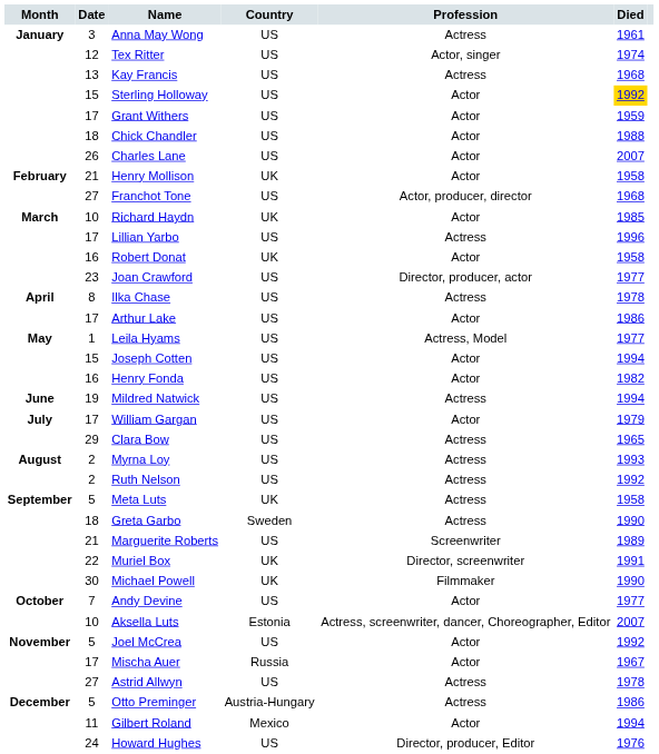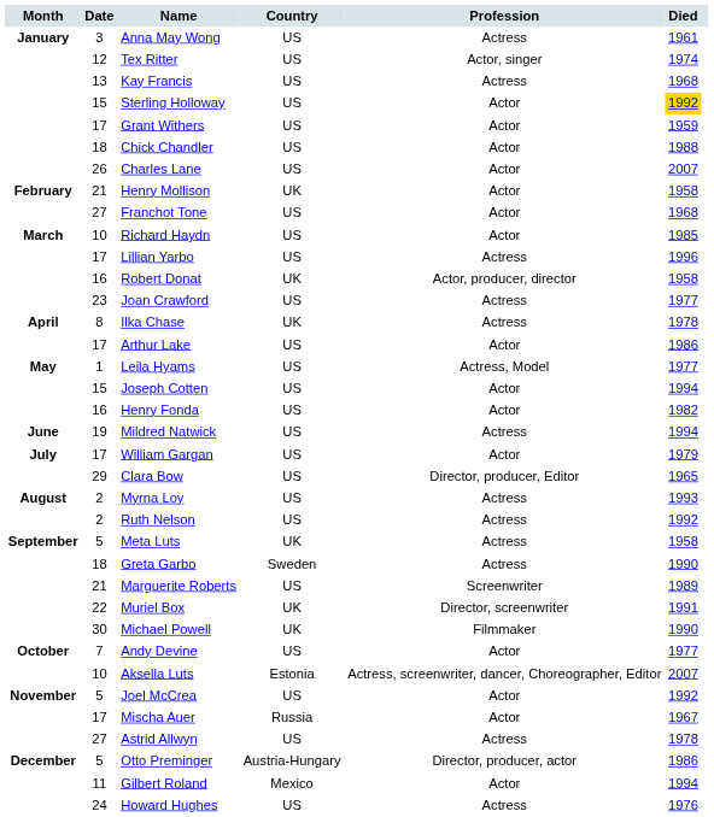 <table cellspacing="0" cellpadding="4" border="0">
 <tr style="background:#dae3e7; text-align:center;">
 <td><strong>Month</strong></td>
 <td><strong>Date</strong></td>
 <td><strong>Name</strong></td>
 <td><strong>Country</strong></td>
 <td><strong>Profession</strong></td>
 <td><strong>Died</strong></td>
 <td></td>
 </tr>
 <tr valign="top">
 <td rowspan=7 style="text-align:center; vertical-align:top;"><strong>January</strong></td>
 <td style="text-align:center;">3</td>
 <td><a href='#'>Anna May Wong</a></td>
 <td style="text-align:center;">US</td>
 <td style="text-align:center;">Actress</td>
 <td><a href='#'>1961</a></td>
 <td></td>
 </tr>
 <tr>
 <td style="text-align:center;">12</td>
 <td><a href='#'>Tex Ritter</a></td>
 <td style="text-align:center;">US</td>
 <td style="text-align:center;">Actor, singer</td>
 <td><a href='#'>1974</a></td>
 <td></td>
 </tr>
 <tr>
 <td style="text-align:center;">13</td>
 <td><a href='#'>Kay Francis</a></td>
 <td style="text-align:center;">US</td>
 <td style="text-align:center;">Actress</td>
 <td><a href='#'>1968</a></td>
 <td></td>
 </tr>
 <tr>
 <td style="text-align:center;">15</td>
 <td><a href='#'>Sterling Holloway</a></td>
 <td style="text-align:center;">US</td>
 <td style="text-align:center;">Actor</td>
 <td style="background: gold;"><a href='#'>1992</a></td>
 <td></td>
 </tr>
 <tr>
 <td style="text-align:center;">17</td>
 <td><a href='#'>Grant Withers</a></td>
 <td style="text-align:center;">US</td>
 <td style="text-align:center;">Actor</td>
 <td><a href='#'>1959</a></td>
 <td></td>
 </tr>
 <tr>
 <td style="text-align:center;">18</td>
 <td><a href='#'>Chick Chandler</a></td>
 <td style="text-align:center;">US</td>
 <td style="text-align:center;">Actor</td>
 <td><a href='#'>1988</a></td>
 <td></td>
 </tr>
 <tr>
 <td style="text-align:center;">26</td>
 <td><a href='#'>Charles Lane</a></td>
 <td style="text-align:center;">US</td>
 <td style="text-align:center;">Actor</td>
 <td><a href='#'>2007</a></td>
 <td></td>
 </tr>
 <tr>
 <td rowspan=2 style="text-align:center; vertical-align:top;"><strong>February</strong></td>
 <td style="text-align:center;">21</td>
 <td><a href='#'>Henry Mollison</a></td>
 <td style="text-align:center;">UK</td>
 <td style="text-align:center;">Actor</td>
 <td><a href='#'>1958</a></td>
 <td></td>
 </tr>
 <tr>
 <td style="text-align:center;">27</td>
 <td><a href='#'>Franchot Tone</a></td>
 <td style="text-align:center;">US</td>
-<td style="text-align:center;">Actor, producer, director</td>
+<td style="text-align:center;">Actor</td>
 <td><a href='#'>1968</a></td>
 <td></td>
 </tr>
 <tr>
 <td rowspan=4 style="text-align:center; vertical-align:top;"><strong>March</strong></td>
 <td style="text-align:center;">10</td>
 <td><a href='#'>Richard Haydn</a></td>
-<td style="text-align:center;">UK</td>
+<td style="text-align:center;">US</td>
 <td style="text-align:center;">Actor</td>
 <td><a href='#'>1985</a></td>
 <td></td>
 </tr>
 <tr>
 <td style="text-align:center;">17</td>
 <td><a href='#'>Lillian Yarbo</a></td>
 <td style="text-align:center;">US</td>
 <td style="text-align:center;">Actress</td>
 <td><a href='#'>1996</a></td>
 <td></td>
 </tr>
 <tr>
 <td style="text-align:center;">16</td>
 <td><a href='#'>Robert Donat</a></td>
 <td style="text-align:center;">UK</td>
-<td style="text-align:center;">Actor</td>
+<td style="text-align:center;">Actor, producer, director</td>
 <td><a href='#'>1958</a></td>
 <td></td>
 </tr>
 <tr>
 <td style="text-align:center;">23</td>
 <td><a href='#'>Joan Crawford</a></td>
 <td style="text-align:center;">US</td>
-<td style="text-align:center;">Director, producer, actor</td>
+<td style="text-align:center;">Actress</td>
 <td><a href='#'>1977</a></td>
 <td></td>
 </tr>
 <tr>
 <td rowspan=2 style="text-align:center; vertical-align:top;"><strong>April</strong></td>
 <td style="text-align:center;">8</td>
 <td><a href='#'>Ilka Chase</a></td>
-<td style="text-align:center;">US</td>
+<td style="text-align:center;">UK</td>
 <td style="text-align:center;">Actress</td>
 <td><a href='#'>1978</a></td>
 <td></td>
 </tr>
 <tr>
 <td style="text-align:center;">17</td>
 <td><a href='#'>Arthur Lake</a></td>
 <td style="text-align:center;">US</td>
 <td style="text-align:center;">Actor</td>
 <td><a href='#'>1986</a></td>
 <td></td>
 </tr>
 <tr>
 <td rowspan=3 style="text-align:center; vertical-align:top;"><strong>May</strong></td>
 <td style="text-align:center;">1</td>
 <td><a href='#'>Leila Hyams</a></td>
 <td style="text-align:center;">US</td>
 <td style="text-align:center;">Actress, Model</td>
 <td><a href='#'>1977</a></td>
 <td></td>
 </tr>
 <tr>
 <td style="text-align:center;">15</td>
 <td><a href='#'>Joseph Cotten</a></td>
 <td style="text-align:center;">US</td>
 <td style="text-align:center;">Actor</td>
 <td><a href='#'>1994</a></td>
 <td></td>
 </tr>
 <tr>
 <td style="text-align:center;">16</td>
 <td><a href='#'>Henry Fonda</a></td>
 <td style="text-align:center;">US</td>
 <td style="text-align:center;">Actor</td>
 <td><a href='#'>1982</a></td>
 <td></td>
 </tr>
 <tr>
 <td rowspan=1 style="text-align:center; vertical-align:top;"><strong>June</strong></td>
 <td style="text-align:center;">19</td>
 <td><a href='#'>Mildred Natwick</a></td>
 <td style="text-align:center;">US</td>
 <td style="text-align:center;">Actress</td>
 <td><a href='#'>1994</a></td>
 <td></td>
 </tr>
 <tr>
 <td rowspan=2 style="text-align:center; vertical-align:top;"><strong>July</strong></td>
 <td style="text-align:center;">17</td>
 <td><a href='#'>William Gargan</a></td>
 <td style="text-align:center;">US</td>
 <td style="text-align:center;">Actor</td>
 <td><a href='#'>1979</a></td>
 <td></td>
 </tr>
 <tr>
 <td style="text-align:center;">29</td>
 <td><a href='#'>Clara Bow</a></td>
 <td style="text-align:center;">US</td>
-<td style="text-align:center;">Actress</td>
+<td style="text-align:center;">Director, producer, Editor</td>
 <td><a href='#'>1965</a></td>
 <td></td>
 </tr>
 <tr>
 <td rowspan=2 style="text-align:center; vertical-align:top;"><strong>August</strong></td>
 <td style="text-align:center;">2</td>
 <td><a href='#'>Myrna Loy</a></td>
 <td style="text-align:center;">US</td>
 <td style="text-align:center;">Actress</td>
 <td><a href='#'>1993</a></td>
 <td></td>
 </tr>
 <tr>
 <td style="text-align:center;">2</td>
 <td><a href='#'>Ruth Nelson</a></td>
 <td style="text-align:center;">US</td>
 <td style="text-align:center;">Actress</td>
 <td><a href='#'>1992</a></td>
 <td></td>
 </tr>
 <tr>
 <td rowspan=5 style="text-align:center; vertical-align:top;"><strong>September</strong></td>
 <td style="text-align:center;">5</td>
 <td><a href='#'>Meta Luts</a></td>
 <td style="text-align:center;">UK</td>
 <td style="text-align:center;">Actress</td>
 <td><a href='#'>1958</a></td>
 <td></td>
 </tr>
 <tr>
 <td style="text-align:center;">18</td>
 <td><a href='#'>Greta Garbo</a></td>
 <td style="text-align:center;">Sweden</td>
 <td style="text-align:center;">Actress</td>
 <td><a href='#'>1990</a></td>
 <td></td>
 </tr>
 <tr>
 <td style="text-align:center;">21</td>
 <td><a href='#'>Marguerite Roberts</a></td>
 <td style="text-align:center;">US</td>
 <td style="text-align:center;">Screenwriter</td>
 <td><a href='#'>1989</a></td>
 <td></td>
 </tr>
 <tr>
 <td style="text-align:center;">22</td>
 <td><a href='#'>Muriel Box</a></td>
 <td style="text-align:center;">UK</td>
 <td style="text-align:center;">Director, screenwriter</td>
 <td><a href='#'>1991</a></td>
 <td></td>
 </tr>
 <tr>
 <td style="text-align:center;">30</td>
 <td><a href='#'>Michael Powell</a></td>
 <td style="text-align:center;">UK</td>
 <td style="text-align:center;">Filmmaker</td>
 <td><a href='#'>1990</a></td>
 <td></td>
 </tr>
 <tr>
 <td rowspan=2 style="text-align:center; vertical-align:top;"><strong>October</strong></td>
 <td style="text-align:center;">7</td>
 <td><a href='#'>Andy Devine</a></td>
 <td style="text-align:center;">US</td>
 <td style="text-align:center;">Actor</td>
 <td><a href='#'>1977</a></td>
 <td></td>
 </tr>
 <tr>
 <td style="text-align:center;">10</td>
 <td><a href='#'>Aksella Luts</a></td>
 <td style="text-align:center;">Estonia</td>
 <td style="text-align:center;">Actress, screenwriter, dancer, Choreographer, Editor</td>
 <td><a href='#'>2007</a></td>
 <td></td>
 </tr>
 <tr>
 <td rowspan=3 style="text-align:center; vertical-align:top;"><strong>November</strong></td>
 <td style="text-align:center;">5</td>
 <td><a href='#'>Joel McCrea</a></td>
 <td style="text-align:center;">US</td>
 <td style="text-align:center;">Actor</td>
 <td><a href='#'>1992</a></td>
 <td></td>
 </tr>
 <tr>
 <td style="text-align:center;">17</td>
 <td><a href='#'>Mischa Auer</a></td>
 <td style="text-align:center;">Russia</td>
 <td style="text-align:center;">Actor</td>
 <td><a href='#'>1967</a></td>
 <td></td>
 </tr>
 <tr>
 <td style="text-align:center;">27</td>
 <td><a href='#'>Astrid Allwyn</a></td>
 <td style="text-align:center;">US</td>
 <td style="text-align:center;">Actress</td>
 <td><a href='#'>1978</a></td>
 <td></td>
 </tr>
 <tr>
 <td rowspan=3 style="text-align:center; vertical-align:top;"><strong>December</strong></td>
 <td style="text-align:center;">5</td>
 <td><a href='#'>Otto Preminger</a></td>
 <td style="text-align:center;">Austria-Hungary</td>
-<td style="text-align:center;">Actress</td>
+<td style="text-align:center;">Director, producer, actor</td>
 <td><a href='#'>1986</a></td>
 <td></td>
 </tr>
 <tr>
 <td style="text-align:center;">11</td>
 <td><a href='#'>Gilbert Roland</a></td>
 <td style="text-align:center;">Mexico</td>
 <td style="text-align:center;">Actor</td>
 <td><a href='#'>1994</a></td>
 <td></td>
 </tr>
 <tr>
 <td style="text-align:center;">24</td>
 <td><a href='#'>Howard Hughes</a></td>
 <td style="text-align:center;">US</td>
-<td style="text-align:center;">Director, producer, Editor</td>
+<td style="text-align:center;">Actress</td>
 <td><a href='#'>1976</a></td>
 <td></td>
 </tr>
 <tr>
 </tr>
 </table>
